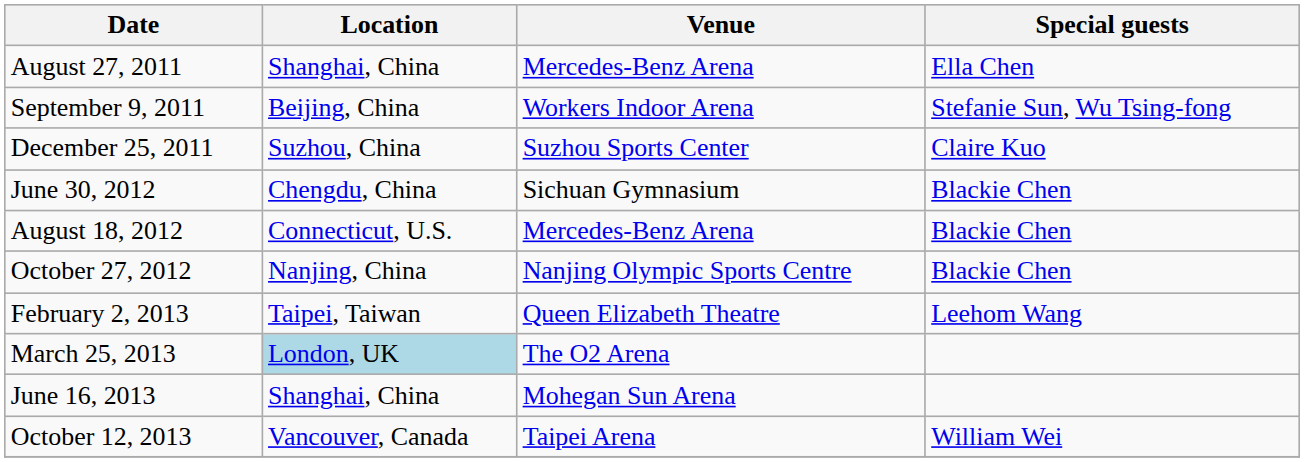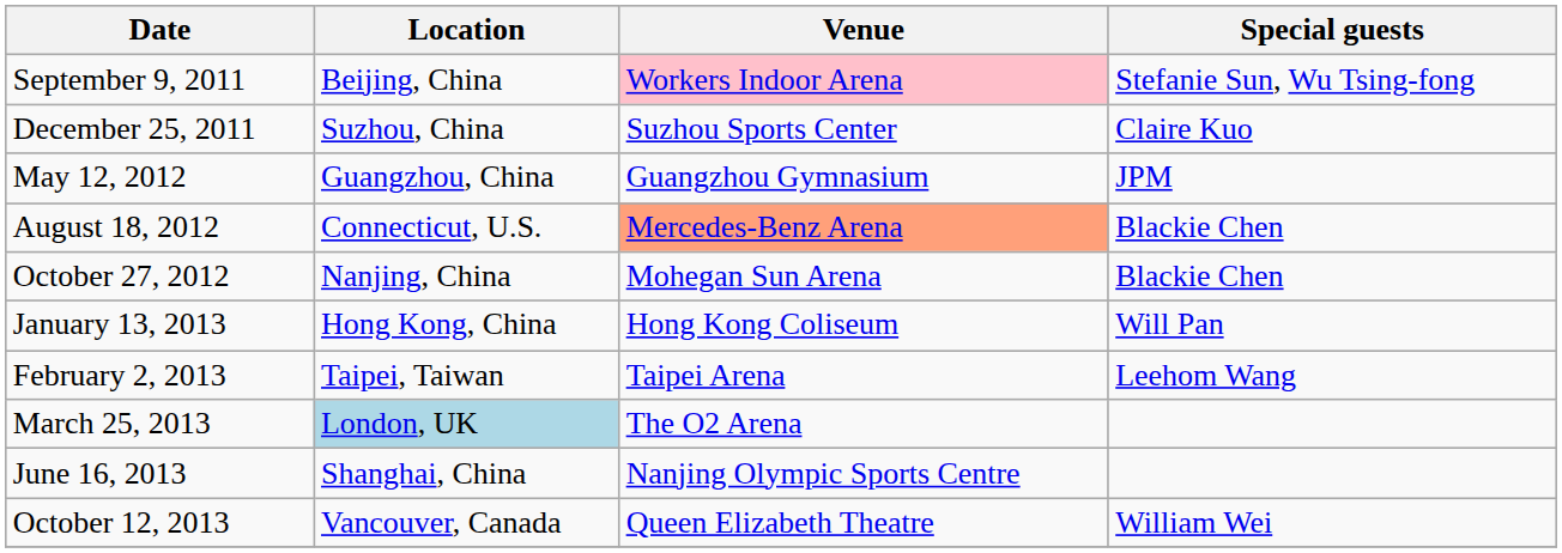 <table class="wikitable" style="width:800px;">
 <tr>
 <th align="left">Date</th>
 <th align="left">Location</th>
 <th align="left">Venue</th>
 <th align="left">Special guests</th>
 </tr>
 <tr>
-<td align="left">August 27, 2011</td>
-<td align="left"><a href='#'>Shanghai</a>, China</td>
-<td align="left"><a href='#'>Mercedes-Benz Arena</a></td>
-<td align="left"><a href='#'>Ella Chen</a></td>
-</tr>
-<tr>
 <td align="left">September 9, 2011</td>
 <td align="left"><a href='#'>Beijing</a>, China</td>
-<td align="left"><a href='#'>Workers Indoor Arena</a></td>
+<td align="left" style="background: pink;"><a href='#'>Workers Indoor Arena</a></td>
 <td align="left"><a href='#'>Stefanie Sun</a>, <a href='#'>Wu Tsing-fong</a></td>
 </tr>
 <tr>
 <td align="left">December 25, 2011</td>
 <td align="left"><a href='#'>Suzhou</a>, China</td>
 <td align="left"><a href='#'>Suzhou Sports Center</a></td>
 <td align="left"><a href='#'>Claire Kuo</a></td>
 </tr>
 <tr>
-<td align="left">June 30, 2012</td>
-<td align="left"><a href='#'>Chengdu</a>, China</td>
-<td align="left">Sichuan Gymnasium</td>
-<td align="left"><a href='#'>Blackie Chen</a></td>
+<td align="left">May 12, 2012</td>
+<td align="left"><a href='#'>Guangzhou</a>, China</td>
+<td align="left"><a href='#'>Guangzhou Gymnasium</a></td>
+<td align="left"><a href='#'>JPM</a></td>
 </tr>
 <tr>
 <td align="left">August 18, 2012</td>
 <td align="left"><a href='#'>Connecticut</a>, U.S.</td>
-<td align="left"><a href='#'>Mercedes-Benz Arena</a></td>
+<td align="left" style="background: lightsalmon;"><a href='#'>Mercedes-Benz Arena</a></td>
 <td align="left"><a href='#'>Blackie Chen</a></td>
 </tr>
 <tr>
 <td align="left">October 27, 2012</td>
 <td align="left"><a href='#'>Nanjing</a>, China</td>
-<td align="left"><a href='#'>Nanjing Olympic Sports Centre</a></td>
+<td align="left"><a href='#'>Mohegan Sun Arena</a></td>
 <td align="left"><a href='#'>Blackie Chen</a></td>
+</tr>
+<tr>
+<td align="left">January 13, 2013</td>
+<td align="left"><a href='#'>Hong Kong</a>, China</td>
+<td align="left"><a href='#'>Hong Kong Coliseum</a></td>
+<td align="left"><a href='#'>Will Pan</a></td>
 </tr>
 <tr>
 <td align="left">February 2, 2013</td>
 <td align="left"><a href='#'>Taipei</a>, Taiwan</td>
-<td align="left"><a href='#'>Queen Elizabeth Theatre</a></td>
+<td align="left"><a href='#'>Taipei Arena</a></td>
 <td align="left"><a href='#'>Leehom Wang</a></td>
 </tr>
 <tr>
 <td align="left">March 25, 2013</td>
 <td align="left" style="background: lightblue;"><a href='#'>London</a>, UK</td>
 <td align="left"><a href='#'>The O2 Arena</a></td>
 <td align="left"></td>
 </tr>
 <tr>
 <td align="left">June 16, 2013</td>
 <td align="left"><a href='#'>Shanghai</a>, China</td>
-<td align="left"><a href='#'>Mohegan Sun Arena</a></td>
+<td align="left"><a href='#'>Nanjing Olympic Sports Centre</a></td>
 <td align="left"></td>
 </tr>
 <tr>
 <td align="left">October 12, 2013</td>
 <td align="left"><a href='#'>Vancouver</a>, Canada</td>
-<td align="left"><a href='#'>Taipei Arena</a></td>
+<td align="left"><a href='#'>Queen Elizabeth Theatre</a></td>
 <td align="left"><a href='#'>William Wei</a></td>
 </tr>
 <tr>
 </tr>
 </table>
